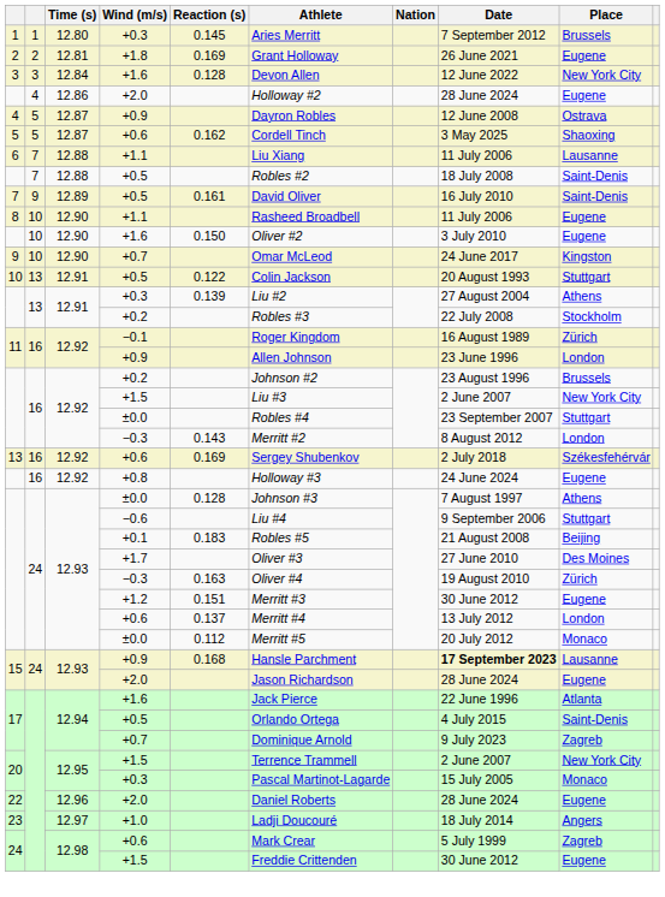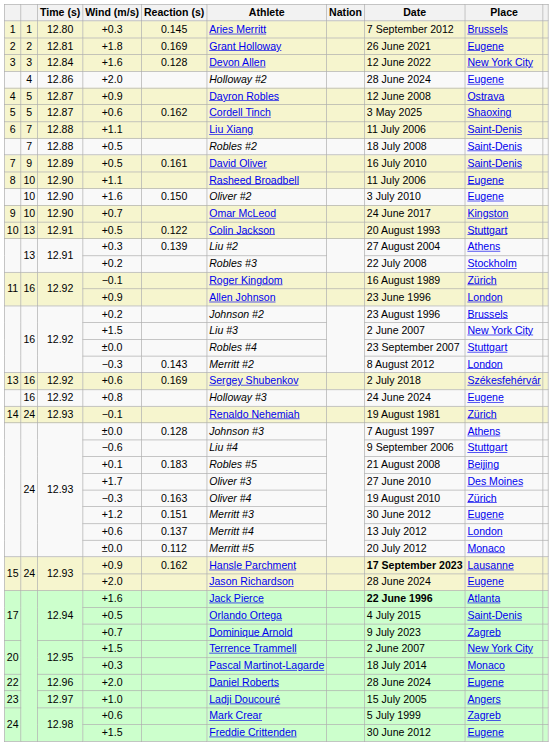 <table class="wikitable sortable">
 <tr>
 <th scope="col"></th>
 <th scope="col"></th>
 <th scope="col">Time (s)</th>
 <th scope="col">Wind (m/s)</th>
 <th scope="col">Reaction (s)</th>
 <th scope="col">Athlete</th>
 <th scope="col">Nation</th>
 <th scope="col">Date</th>
 <th scope="col">Place</th>
 <th scope="col" class="unsortable"></th>
 </tr>
 <tr bgcolor="#f6F5CE">
 <td align=center>1</td>
 <td align=center>1</td>
 <td align=center>12.80</td>
 <td align=center>+0.3</td>
 <td align=center>0.145</td>
 <td><a href='#'>Aries Merritt</a></td>
 <td></td>
 <td>7 September 2012</td>
 <td><a href='#'>Brussels</a></td>
 <td></td>
 </tr>
 <tr bgcolor="#f6F5CE">
 <td align=center>2</td>
 <td align=center>2</td>
 <td align=center>12.81</td>
 <td align=center>+1.8</td>
 <td align=center>0.169</td>
 <td><a href='#'>Grant Holloway</a></td>
 <td></td>
 <td>26 June 2021</td>
 <td><a href='#'>Eugene</a></td>
 <td></td>
 </tr>
 <tr bgcolor="#f6F5CE"|->
 <td align=center>3</td>
 <td align=center>3</td>
 <td align=center>12.84</td>
 <td align=center>+1.6</td>
 <td align=center>0.128</td>
 <td><a href='#'>Devon Allen</a></td>
 <td></td>
 <td>12 June 2022</td>
 <td><a href='#'>New York City</a></td>
 <td></td>
 </tr>
 <tr>
 <td align=center></td>
 <td align=center>4</td>
 <td align=center>12.86</td>
 <td align=center>+2.0</td>
 <td align=center></td>
 <td><em>Holloway #2</em></td>
 <td></td>
 <td>28 June 2024</td>
 <td><a href='#'>Eugene</a></td>
 <td></td>
 </tr>
 <tr bgcolor="#f6F5CE">
 <td align=center>4</td>
 <td align=center>5</td>
 <td align=center>12.87</td>
 <td align=center>+0.9</td>
 <td align=center></td>
 <td><a href='#'>Dayron Robles</a></td>
 <td></td>
 <td>12 June 2008</td>
 <td><a href='#'>Ostrava</a></td>
 <td></td>
 </tr>
 <tr bgcolor="#f6F5CE">
 <td align=center>5</td>
 <td align=center>5</td>
 <td align=center>12.87</td>
 <td align=center>+0.6</td>
 <td align=center>0.162</td>
 <td><a href='#'>Cordell Tinch</a></td>
 <td></td>
 <td>3 May 2025</td>
 <td><a href='#'>Shaoxing</a></td>
 <td></td>
 </tr>
 <tr bgcolor="#f6F5CE">
 <td align=center>6</td>
 <td align=center>7</td>
 <td align=center>12.88</td>
 <td align=center>+1.1</td>
 <td align=center></td>
 <td><a href='#'>Liu Xiang</a></td>
 <td></td>
 <td>11 July 2006</td>
-<td><a href='#'>Lausanne</a></td>
+<td><a href='#'>Saint-Denis</a></td>
 <td></td>
 </tr>
 <tr>
 <td align=center></td>
 <td align=center>7</td>
 <td align=center>12.88</td>
 <td align=center>+0.5</td>
 <td align=center></td>
 <td><em>Robles #2</em></td>
 <td></td>
 <td>18 July 2008</td>
 <td><a href='#'>Saint-Denis</a></td>
 <td></td>
 </tr>
 <tr bgcolor="#f6F5CE">
 <td align=center>7</td>
 <td align=center>9</td>
 <td align=center>12.89</td>
 <td align=center>+0.5</td>
 <td align=center>0.161</td>
 <td><a href='#'>David Oliver</a></td>
 <td></td>
 <td>16 July 2010</td>
 <td><a href='#'>Saint-Denis</a></td>
 <td></td>
 </tr>
 <tr bgcolor="#f6F5CE">
 <td align=center>8</td>
 <td align=center>10</td>
 <td align=center>12.90</td>
 <td align=center>+1.1</td>
 <td align=center></td>
 <td><a href='#'>Rasheed Broadbell</a></td>
 <td></td>
 <td>11 July 2006</td>
 <td><a href='#'>Eugene</a></td>
 <td></td>
 </tr>
 <tr>
 <td align=center></td>
 <td align=center>10</td>
 <td align=center>12.90</td>
 <td align=center>+1.6</td>
 <td align=center>0.150</td>
 <td><em>Oliver #2</em></td>
 <td></td>
 <td>3 July 2010</td>
 <td><a href='#'>Eugene</a></td>
 <td></td>
 </tr>
 <tr bgcolor="#f6F5CE">
 <td align=center>9</td>
 <td align=center>10</td>
 <td align=center>12.90</td>
 <td align=center>+0.7</td>
 <td align=center></td>
 <td><a href='#'>Omar McLeod</a></td>
 <td></td>
 <td>24 June 2017</td>
 <td><a href='#'>Kingston</a></td>
 <td></td>
 </tr>
 <tr bgcolor="#f6F5CE">
 <td align=center>10</td>
 <td align=center>13</td>
 <td align=center>12.91</td>
 <td align=center>+0.5</td>
 <td align=center>0.122</td>
 <td><a href='#'>Colin Jackson</a></td>
 <td></td>
 <td>20 August 1993</td>
 <td><a href='#'>Stuttgart</a></td>
 <td></td>
 </tr>
 <tr>
 <td rowspan="2" align="center"></td>
 <td rowspan="2" align="center">13</td>
 <td rowspan="2" align="center">12.91</td>
 <td align=center>+0.3</td>
 <td align=center>0.139</td>
 <td><em>Liu #2</em></td>
 <td rowspan="2"></td>
 <td>27 August 2004</td>
 <td><a href='#'>Athens</a></td>
 <td></td>
 </tr>
 <tr>
 <td align=center>+0.2</td>
 <td align=center></td>
 <td><em>Robles #3</em></td>
 <td>22 July 2008</td>
 <td><a href='#'>Stockholm</a></td>
 <td></td>
 </tr>
 <tr bgcolor="#f6F5CE">
 <td rowspan="2" align="center">11</td>
 <td rowspan="2" align="center">16</td>
 <td rowspan="2" align="center">12.92</td>
 <td align=center>−0.1</td>
 <td align=center></td>
 <td><a href='#'>Roger Kingdom</a></td>
 <td></td>
 <td>16 August 1989</td>
 <td><a href='#'>Zürich</a></td>
 <td></td>
 </tr>
 <tr bgcolor="#f6F5CE">
 <td align=center>+0.9</td>
 <td align=center></td>
 <td><a href='#'>Allen Johnson</a></td>
 <td></td>
 <td>23 June 1996</td>
 <td><a href='#'>London</a></td>
 <td></td>
 </tr>
 <tr>
 <td rowspan="4" align="center"></td>
 <td rowspan="4" align="center">16</td>
 <td rowspan="4" align="center">12.92</td>
 <td align=center>+0.2</td>
 <td align=center></td>
 <td><em>Johnson #2</em></td>
 <td rowspan="4"></td>
 <td>23 August 1996</td>
 <td><a href='#'>Brussels</a></td>
 <td></td>
 </tr>
 <tr>
 <td align=center>+1.5</td>
 <td align=center></td>
 <td><em>Liu #3</em></td>
 <td>2 June 2007</td>
 <td><a href='#'>New York City</a></td>
 <td></td>
 </tr>
 <tr>
 <td align=center>±0.0</td>
 <td align=center></td>
 <td><em>Robles #4</em></td>
 <td>23 September 2007</td>
 <td><a href='#'>Stuttgart</a></td>
 <td></td>
 </tr>
 <tr>
 <td align=center>−0.3</td>
 <td align=center>0.143</td>
 <td><em>Merritt #2</em></td>
 <td>8 August 2012</td>
 <td><a href='#'>London</a></td>
 <td></td>
 </tr>
 <tr bgcolor="#f6F5CE">
 <td align=center>13</td>
 <td align=center>16</td>
 <td align=center>12.92</td>
 <td align=center>+0.6</td>
 <td align=center>0.169</td>
 <td><a href='#'>Sergey Shubenkov</a></td>
 <td></td>
 <td>2 July 2018</td>
 <td><a href='#'>Székesfehérvár</a></td>
 <td></td>
 </tr>
 <tr>
 <td align=center></td>
 <td align=center>16</td>
 <td align=center>12.92</td>
 <td align=center>+0.8</td>
 <td align=center></td>
 <td><em>Holloway #3</em></td>
 <td></td>
 <td>24 June 2024</td>
 <td><a href='#'>Eugene</a></td>
 <td></td>
 </tr>
+<tr bgcolor="#f6F5CE">
+<td align=center>14</td>
+<td align=center>24</td>
+<td align=center>12.93</td>
+<td align=center>−0.1</td>
+<td align=center></td>
+<td><a href='#'>Renaldo Nehemiah</a></td>
+<td></td>
+<td>19 August 1981</td>
+<td><a href='#'>Zürich</a></td>
+<td></td>
+</tr>
 <tr>
 <td rowspan="8" align="center"></td>
 <td rowspan="8" align="center">24</td>
 <td rowspan="8" align="center">12.93</td>
 <td align=center>±0.0</td>
 <td align=center>0.128</td>
 <td><em>Johnson #3</em></td>
 <td rowspan="8"></td>
 <td>7 August 1997</td>
 <td><a href='#'>Athens</a></td>
 <td></td>
 </tr>
 <tr>
 <td align=center>−0.6</td>
 <td align=center></td>
 <td><em>Liu #4</em></td>
 <td>9 September 2006</td>
 <td><a href='#'>Stuttgart</a></td>
 <td></td>
 </tr>
 <tr>
 <td align=center>+0.1</td>
 <td align=center>0.183</td>
 <td><em>Robles #5</em></td>
 <td>21 August 2008</td>
 <td><a href='#'>Beijing</a></td>
 <td></td>
 </tr>
 <tr>
 <td align=center>+1.7</td>
 <td align=center></td>
 <td><em>Oliver #3</em></td>
 <td>27 June 2010</td>
 <td><a href='#'>Des Moines</a></td>
 <td></td>
 </tr>
 <tr>
 <td align=center>−0.3</td>
 <td align=center>0.163</td>
 <td><em>Oliver #4</em></td>
 <td>19 August 2010</td>
 <td><a href='#'>Zürich</a></td>
 <td></td>
 </tr>
 <tr>
 <td align=center>+1.2</td>
 <td align=center>0.151</td>
 <td><em>Merritt #3</em></td>
 <td>30 June 2012</td>
 <td><a href='#'>Eugene</a></td>
 <td></td>
 </tr>
 <tr>
 <td align=center>+0.6</td>
 <td align=center>0.137</td>
 <td><em>Merritt #4</em></td>
 <td>13 July 2012</td>
 <td><a href='#'>London</a></td>
 <td></td>
 </tr>
 <tr>
 <td align=center>±0.0</td>
 <td align=center>0.112</td>
 <td><em>Merritt #5</em></td>
 <td>20 July 2012</td>
 <td><a href='#'>Monaco</a></td>
 <td></td>
 </tr>
 <tr bgcolor="#f6F5CE">
 <td rowspan="2" align="center">15</td>
 <td rowspan="2" align="center">24</td>
 <td rowspan="2" align="center">12.93</td>
 <td align=center>+0.9</td>
-<td align=center>0.168</td>
+<td align=center>0.162</td>
 <td><a href='#'>Hansle Parchment</a></td>
 <td></td>
 <td><strong>17 September 2023</strong></td>
 <td><a href='#'>Lausanne</a></td>
 <td></td>
 </tr>
 <tr bgcolor="#f6F5CE">
 <td align=center>+2.0</td>
 <td align=center></td>
 <td><a href='#'>Jason Richardson</a></td>
 <td></td>
 <td>28 June 2024</td>
 <td><a href='#'>Eugene</a></td>
 <td></td>
 </tr>
 <tr bgcolor=#CCFFCC>
 <td rowspan="3" align="center">17</td>
 <td rowspan="9" align="center"></td>
 <td rowspan="3" align="center">12.94</td>
 <td align=center>+1.6</td>
 <td align=center></td>
 <td><a href='#'>Jack Pierce</a></td>
 <td></td>
-<td>22 June 1996</td>
+<td><strong>22 June 1996</strong></td>
 <td><a href='#'>Atlanta</a></td>
 <td></td>
 </tr>
 <tr bgcolor=#CCFFCC>
 <td align=center>+0.5</td>
 <td align=center></td>
 <td><a href='#'>Orlando Ortega</a></td>
 <td></td>
 <td>4 July 2015</td>
 <td><a href='#'>Saint-Denis</a></td>
 <td></td>
 </tr>
 <tr bgcolor=#CCFFCC>
 <td align=center>+0.7</td>
 <td align=center></td>
 <td><a href='#'>Dominique Arnold</a></td>
 <td></td>
 <td>9 July 2023</td>
 <td><a href='#'>Zagreb</a></td>
 <td></td>
 </tr>
 <tr bgcolor=#CCFFCC>
 <td rowspan="2" align="center">20</td>
 <td rowspan="2" align="center">12.95</td>
 <td align=center>+1.5</td>
 <td align=center></td>
 <td><a href='#'>Terrence Trammell</a></td>
 <td></td>
 <td>2 June 2007</td>
 <td><a href='#'>New York City</a></td>
 <td></td>
 </tr>
 <tr bgcolor=#CCFFCC>
 <td align=center>+0.3</td>
 <td align=center></td>
 <td><a href='#'>Pascal Martinot-Lagarde</a></td>
 <td></td>
-<td>15 July 2005</td>
+<td>18 July 2014</td>
 <td><a href='#'>Monaco</a></td>
 <td></td>
 </tr>
 <tr bgcolor=#CCFFCC>
 <td align=center>22</td>
 <td align=center>12.96</td>
 <td align=center>+2.0</td>
 <td align=center></td>
 <td><a href='#'>Daniel Roberts</a></td>
 <td></td>
 <td>28 June 2024</td>
 <td><a href='#'>Eugene</a></td>
 <td></td>
 </tr>
 <tr bgcolor=#CCFFCC>
 <td align=center>23</td>
 <td align=center>12.97</td>
 <td align=center>+1.0</td>
 <td align=center></td>
 <td><a href='#'>Ladji Doucouré</a></td>
 <td></td>
-<td>18 July 2014</td>
+<td>15 July 2005</td>
 <td><a href='#'>Angers</a></td>
 <td></td>
 </tr>
 <tr bgcolor=#CCFFCC>
 <td rowspan="2" align="center">24</td>
 <td rowspan="2" align="center">12.98</td>
 <td align=center>+0.6</td>
 <td align=center></td>
 <td><a href='#'>Mark Crear</a></td>
 <td></td>
 <td>5 July 1999</td>
 <td><a href='#'>Zagreb</a></td>
 <td></td>
 </tr>
 <tr bgcolor=#CCFFCC>
 <td align=center>+1.5</td>
 <td align=center></td>
 <td><a href='#'>Freddie Crittenden</a></td>
 <td></td>
 <td>30 June 2012</td>
 <td><a href='#'>Eugene</a></td>
 <td></td>
 </tr>
 </table>
